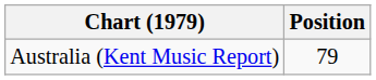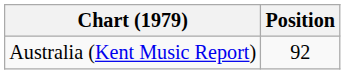 <table class="wikitable">
 <tr>
 <th>Chart (1979)</th>
 <th>Position</th>
 </tr>
 <tr>
 <td>Australia (<a href='#'>Kent Music Report</a>)</td>
-<td align="center">79</td>
+<td align="center">92</td>
 </tr>
 </table>
